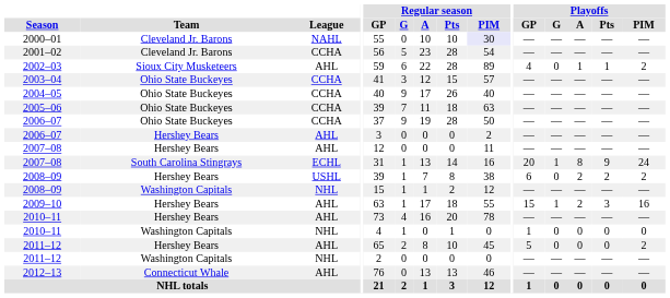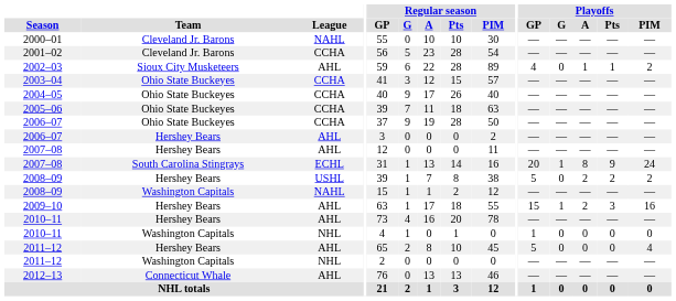 <table border="0" cellpadding="1" cellspacing="0" style="text-align:center; width:60em">
 <tr bgcolor="#e0e0e0">
 <th colspan="3" bgcolor="#ffffff"></th>
 <th rowspan="99" bgcolor="#ffffff"></th>
 <th colspan="5"><a href='#'>Regular season</a></th>
 <th rowspan="99" bgcolor="#ffffff"></th>
 <th colspan="5"><a href='#'>Playoffs</a></th>
 </tr>
 <tr bgcolor="#e0e0e0">
 <th><a href='#'>Season</a></th>
 <th>Team</th>
 <th>League</th>
 <th>GP</th>
 <th><a href='#'>G</a></th>
 <th><a href='#'>A</a></th>
 <th><a href='#'>Pts</a></th>
 <th><a href='#'>PIM</a></th>
 <th>GP</th>
 <th>G</th>
 <th>A</th>
 <th>Pts</th>
 <th>PIM</th>
 </tr>
 <tr ALIGN="center">
 <td ALIGN="center">2000–01</td>
 <td ALIGN="center"><a href='#'>Cleveland Jr. Barons</a></td>
 <td ALIGN="center"><a href='#'>NAHL</a></td>
 <td ALIGN="center">55</td>
 <td ALIGN="center">0</td>
 <td ALIGN="center">10</td>
 <td ALIGN="center">10</td>
-<td ALIGN="center" style="background: lavender;">30</td>
+<td ALIGN="center">30</td>
 <td ALIGN="center">—</td>
 <td ALIGN="center">—</td>
 <td ALIGN="center">—</td>
 <td ALIGN="center">—</td>
 <td ALIGN="center">—</td>
 </tr>
 <tr ALIGN="center" bgcolor="#f0f0f0">
 <td ALIGN="center">2001–02</td>
 <td ALIGN="center">Cleveland Jr. Barons</td>
 <td ALIGN="center">CCHA</td>
 <td ALIGN="center">56</td>
 <td ALIGN="center">5</td>
 <td ALIGN="center">23</td>
 <td ALIGN="center">28</td>
 <td ALIGN="center">54</td>
 <td ALIGN="center">—</td>
 <td ALIGN="center">—</td>
 <td ALIGN="center">—</td>
 <td ALIGN="center">—</td>
 <td ALIGN="center">—</td>
 </tr>
 <tr ALIGN="center">
 <td ALIGN="center"><a href='#'>2002–03</a></td>
 <td ALIGN="center"><a href='#'>Sioux City Musketeers</a></td>
 <td ALIGN="center">AHL</td>
 <td ALIGN="center">59</td>
 <td ALIGN="center">6</td>
 <td ALIGN="center">22</td>
 <td ALIGN="center">28</td>
 <td ALIGN="center">89</td>
 <td ALIGN="center">4</td>
 <td ALIGN="center">0</td>
 <td ALIGN="center">1</td>
 <td ALIGN="center">1</td>
 <td ALIGN="center">2</td>
 </tr>
 <tr ALIGN="center" bgcolor="#f0f0f0">
 <td ALIGN="center"><a href='#'>2003–04</a></td>
 <td ALIGN="center"><a href='#'>Ohio State Buckeyes</a></td>
 <td ALIGN="center"><a href='#'>CCHA</a></td>
 <td ALIGN="center">41</td>
 <td ALIGN="center">3</td>
 <td ALIGN="center">12</td>
 <td ALIGN="center">15</td>
 <td ALIGN="center">57</td>
 <td ALIGN="center">—</td>
 <td ALIGN="center">—</td>
 <td ALIGN="center">—</td>
 <td ALIGN="center">—</td>
 <td ALIGN="center">—</td>
 </tr>
 <tr ALIGN="center">
 <td ALIGN="center"><a href='#'>2004–05</a></td>
 <td ALIGN="center">Ohio State Buckeyes</td>
 <td ALIGN="center">CCHA</td>
 <td ALIGN="center">40</td>
 <td ALIGN="center">9</td>
 <td ALIGN="center">17</td>
 <td ALIGN="center">26</td>
 <td ALIGN="center">40</td>
 <td ALIGN="center">—</td>
 <td ALIGN="center">—</td>
 <td ALIGN="center">—</td>
 <td ALIGN="center">—</td>
 <td ALIGN="center">—</td>
 </tr>
 <tr ALIGN="center" bgcolor="#f0f0f0">
 <td ALIGN="center"><a href='#'>2005–06</a></td>
 <td ALIGN="center">Ohio State Buckeyes</td>
 <td ALIGN="center">CCHA</td>
 <td ALIGN="center">39</td>
 <td ALIGN="center">7</td>
 <td ALIGN="center">11</td>
 <td ALIGN="center">18</td>
 <td ALIGN="center">63</td>
 <td ALIGN="center">—</td>
 <td ALIGN="center">—</td>
 <td ALIGN="center">—</td>
 <td ALIGN="center">—</td>
 <td ALIGN="center">—</td>
 </tr>
 <tr ALIGN="center">
 <td ALIGN="center"><a href='#'>2006–07</a></td>
 <td ALIGN="center">Ohio State Buckeyes</td>
 <td ALIGN="center">CCHA</td>
 <td ALIGN="center">37</td>
 <td ALIGN="center">9</td>
 <td ALIGN="center">19</td>
 <td ALIGN="center">28</td>
 <td ALIGN="center">50</td>
 <td ALIGN="center">—</td>
 <td ALIGN="center">—</td>
 <td ALIGN="center">—</td>
 <td ALIGN="center">—</td>
 <td ALIGN="center">—</td>
 </tr>
 <tr ALIGN="center" bgcolor="#f0f0f0">
 <td ALIGN="center"><a href='#'>2006–07</a></td>
 <td ALIGN="center"><a href='#'>Hershey Bears</a></td>
 <td ALIGN="center"><a href='#'>AHL</a></td>
 <td ALIGN="center">3</td>
 <td ALIGN="center">0</td>
 <td ALIGN="center">0</td>
 <td ALIGN="center">0</td>
 <td ALIGN="center">2</td>
 <td ALIGN="center">—</td>
 <td ALIGN="center">—</td>
 <td ALIGN="center">—</td>
 <td ALIGN="center">—</td>
 <td ALIGN="center">—</td>
 </tr>
 <tr ALIGN="center">
 <td ALIGN="center"><a href='#'>2007–08</a></td>
 <td ALIGN="center">Hershey Bears</td>
 <td ALIGN="center">AHL</td>
 <td ALIGN="center">12</td>
 <td ALIGN="center">0</td>
 <td ALIGN="center">0</td>
 <td ALIGN="center">0</td>
 <td ALIGN="center">11</td>
 <td ALIGN="center">—</td>
 <td ALIGN="center">—</td>
 <td ALIGN="center">—</td>
 <td ALIGN="center">—</td>
 <td ALIGN="center">—</td>
 </tr>
 <tr ALIGN="center" bgcolor="#f0f0f0">
 <td ALIGN="center"><a href='#'>2007–08</a></td>
 <td ALIGN="center"><a href='#'>South Carolina Stingrays</a></td>
 <td ALIGN="center"><a href='#'>ECHL</a></td>
 <td ALIGN="center">31</td>
 <td ALIGN="center">1</td>
 <td ALIGN="center">13</td>
 <td ALIGN="center">14</td>
 <td ALIGN="center">16</td>
 <td ALIGN="center">20</td>
 <td ALIGN="center">1</td>
 <td ALIGN="center">8</td>
 <td ALIGN="center">9</td>
 <td ALIGN="center">24</td>
 </tr>
 <tr ALIGN="center">
 <td ALIGN="center"><a href='#'>2008–09</a></td>
 <td ALIGN="center">Hershey Bears</td>
 <td ALIGN="center"><a href='#'>USHL</a></td>
 <td ALIGN="center">39</td>
 <td ALIGN="center">1</td>
 <td ALIGN="center">7</td>
 <td ALIGN="center">8</td>
 <td ALIGN="center">38</td>
-<td ALIGN="center">6</td>
+<td ALIGN="center">5</td>
 <td ALIGN="center">0</td>
 <td ALIGN="center">2</td>
 <td ALIGN="center">2</td>
 <td ALIGN="center">2</td>
 </tr>
 <tr ALIGN="center" bgcolor="#f0f0f0">
 <td ALIGN="center"><a href='#'>2008–09</a></td>
 <td ALIGN="center"><a href='#'>Washington Capitals</a></td>
-<td ALIGN="center"><a href='#'>NHL</a></td>
+<td ALIGN="center"><a href='#'>NAHL</a></td>
 <td ALIGN="center">15</td>
 <td ALIGN="center">1</td>
 <td ALIGN="center">1</td>
 <td ALIGN="center">2</td>
 <td ALIGN="center">12</td>
 <td ALIGN="center">—</td>
 <td ALIGN="center">—</td>
 <td ALIGN="center">—</td>
 <td ALIGN="center">—</td>
 <td ALIGN="center">—</td>
 </tr>
 <tr ALIGN="center">
 <td><a href='#'>2009–10</a></td>
 <td>Hershey Bears</td>
 <td>AHL</td>
 <td>63</td>
 <td>1</td>
 <td>17</td>
 <td>18</td>
 <td>55</td>
 <td>15</td>
 <td>1</td>
 <td>2</td>
 <td>3</td>
 <td>16</td>
 </tr>
 <tr ALIGN="center" bgcolor="#f0f0f0">
 <td ALIGN="center"><a href='#'>2010–11</a></td>
 <td ALIGN="center">Hershey Bears</td>
 <td ALIGN="center">AHL</td>
 <td ALIGN="center">73</td>
 <td ALIGN="center">4</td>
 <td ALIGN="center">16</td>
 <td ALIGN="center">20</td>
 <td ALIGN="center">78</td>
 <td ALIGN="center">—</td>
 <td ALIGN="center">—</td>
 <td ALIGN="center">—</td>
 <td ALIGN="center">—</td>
 <td ALIGN="center">—</td>
 </tr>
 <tr ALIGN="center">
 <td ALIGN="center"><a href='#'>2010–11</a></td>
 <td ALIGN="center">Washington Capitals</td>
 <td ALIGN="center">NHL</td>
 <td ALIGN="center">4</td>
 <td ALIGN="center">1</td>
 <td ALIGN="center">0</td>
 <td ALIGN="center">1</td>
 <td ALIGN="center">0</td>
 <td ALIGN="center">1</td>
 <td ALIGN="center">0</td>
 <td ALIGN="center">0</td>
 <td ALIGN="center">0</td>
 <td ALIGN="center">0</td>
 </tr>
 <tr ALIGN="center" bgcolor="#f0f0f0">
 <td ALIGN="center"><a href='#'>2011–12</a></td>
 <td ALIGN="center">Hershey Bears</td>
 <td ALIGN="center">AHL</td>
 <td ALIGN="center">65</td>
 <td ALIGN="center">2</td>
 <td ALIGN="center">8</td>
 <td ALIGN="center">10</td>
 <td ALIGN="center">45</td>
 <td ALIGN="center">5</td>
 <td ALIGN="center">0</td>
 <td ALIGN="center">0</td>
 <td ALIGN="center">0</td>
-<td ALIGN="center">2</td>
+<td ALIGN="center">4</td>
 </tr>
 <tr ALIGN="center">
 <td ALIGN="center"><a href='#'>2011–12</a></td>
 <td ALIGN="center">Washington Capitals</td>
 <td ALIGN="center">NHL</td>
 <td ALIGN="center">2</td>
 <td ALIGN="center">0</td>
 <td ALIGN="center">0</td>
 <td ALIGN="center">0</td>
 <td ALIGN="center">0</td>
 <td ALIGN="center">—</td>
 <td ALIGN="center">—</td>
 <td ALIGN="center">—</td>
 <td ALIGN="center">—</td>
 <td ALIGN="center">—</td>
 </tr>
 <tr ALIGN="center" bgcolor="#f0f0f0">
 <td ALIGN="center"><a href='#'>2012–13</a></td>
 <td ALIGN="center"><a href='#'>Connecticut Whale</a></td>
 <td ALIGN="center">AHL</td>
 <td ALIGN="center">76</td>
 <td ALIGN="center">0</td>
 <td ALIGN="center">13</td>
 <td ALIGN="center">13</td>
 <td ALIGN="center">46</td>
 <td ALIGN="center">—</td>
 <td ALIGN="center">—</td>
 <td ALIGN="center">—</td>
 <td ALIGN="center">—</td>
 <td ALIGN="center">—</td>
 </tr>
 <tr bgcolor="#e0e0e0">
 <th colspan="3">NHL totals</th>
 <th>21</th>
 <th>2</th>
 <th>1</th>
 <th>3</th>
 <th>12</th>
 <th>1</th>
 <th>0</th>
 <th>0</th>
 <th>0</th>
 <th>0</th>
 </tr>
 </table>
